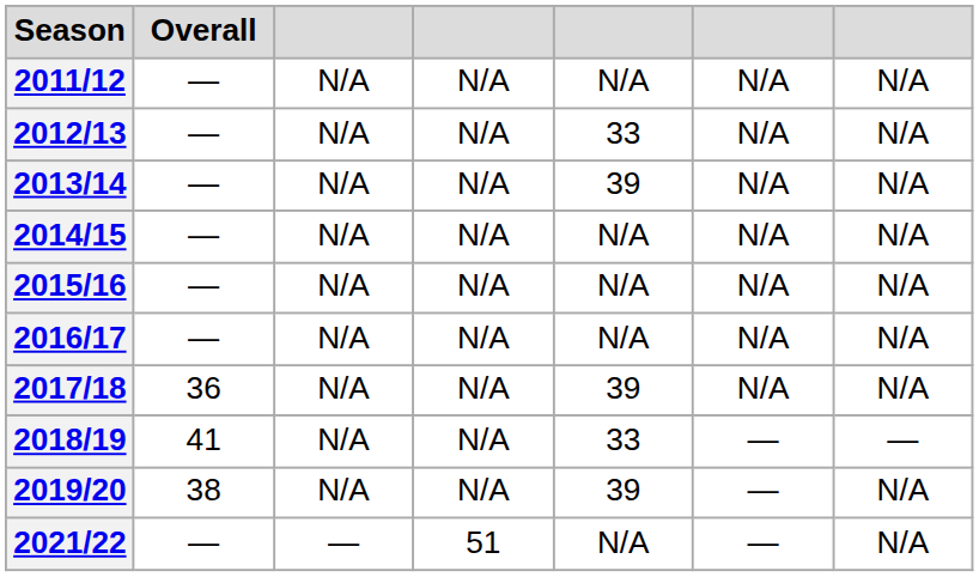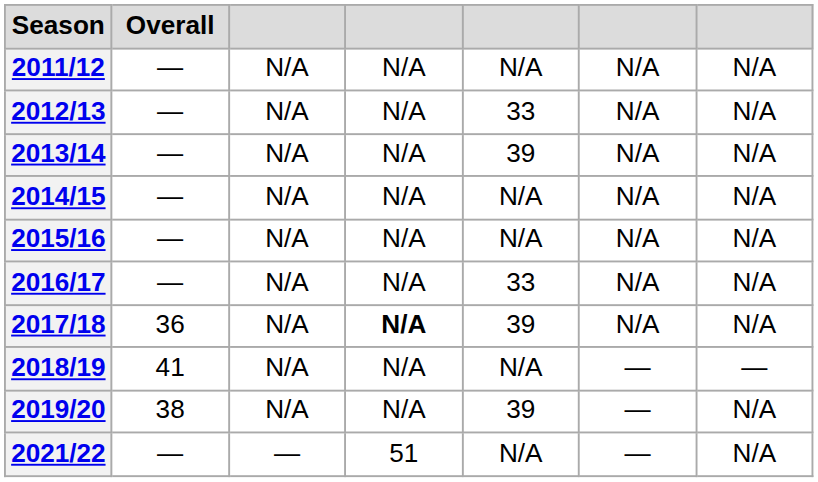 <table class="wikitable plainrowheaders" style="background:#fff; font-size:86%; line-height:16px; border:gray solid 1px; border-collapse:collapse;">
 <tr style="background:#ccc; text-align:center;">
 <th scope="col" style="background:#dcdcdc; width:45px;">Season</th>
 <th scope="col" style="background:#dcdcdc; width:55px;">Overall</th>
 <th scope="col" style="background:#dcdcdc; width:55px;"></th>
 <th scope="col" style="background:#dcdcdc; width:55px;"></th>
 <th scope="col" style="background:#dcdcdc; width:55px;"></th>
 <th scope="col" style="background:#dcdcdc; width:55px;"></th>
 <th scope="col" style="background:#dcdcdc; width:55px;"></th>
 </tr>
 <tr>
 <th scope=row align=center><a href='#'>2011/12</a></th>
 <td align=center>—</td>
 <td align=center>N/A</td>
 <td align=center>N/A</td>
 <td align=center>N/A</td>
 <td align=center>N/A</td>
 <td align=center>N/A</td>
 </tr>
 <tr>
 <th scope=row align=center><a href='#'>2012/13</a></th>
 <td align=center>—</td>
 <td align=center>N/A</td>
 <td align=center>N/A</td>
 <td align=center>33</td>
 <td align=center>N/A</td>
 <td align=center>N/A</td>
 </tr>
 <tr>
 <th scope=row align=center><a href='#'>2013/14</a></th>
 <td align=center>—</td>
 <td align=center>N/A</td>
 <td align=center>N/A</td>
 <td align=center>39</td>
 <td align=center>N/A</td>
 <td align=center>N/A</td>
 </tr>
 <tr>
 <th scope=row align=center><a href='#'>2014/15</a></th>
 <td align=center>—</td>
 <td align=center>N/A</td>
 <td align=center>N/A</td>
 <td align=center>N/A</td>
 <td align=center>N/A</td>
 <td align=center>N/A</td>
 </tr>
 <tr>
 <th scope=row align=center><a href='#'>2015/16</a></th>
 <td align=center>—</td>
 <td align=center>N/A</td>
 <td align=center>N/A</td>
 <td align=center>N/A</td>
 <td align=center>N/A</td>
 <td align=center>N/A</td>
 </tr>
 <tr>
 <th scope=row align=center><a href='#'>2016/17</a></th>
 <td align=center>—</td>
 <td align=center>N/A</td>
 <td align=center>N/A</td>
-<td align=center>N/A</td>
+<td align=center>33</td>
 <td align=center>N/A</td>
 <td align=center>N/A</td>
 </tr>
 <tr>
 <th scope=row align=center><a href='#'>2017/18</a></th>
 <td align=center>36</td>
 <td align=center>N/A</td>
-<td align=center>N/A</td>
+<td align=center><strong>N/A</strong></td>
 <td align=center>39</td>
 <td align=center>N/A</td>
 <td align=center>N/A</td>
 </tr>
 <tr>
 <th scope=row align=center><a href='#'>2018/19</a></th>
 <td align=center>41</td>
 <td align=center>N/A</td>
 <td align=center>N/A</td>
-<td align=center>33</td>
+<td align=center>N/A</td>
 <td align=center>—</td>
 <td align=center>—</td>
 </tr>
 <tr>
 <th scope=row align=center><a href='#'>2019/20</a></th>
 <td align=center>38</td>
 <td align=center>N/A</td>
 <td align=center>N/A</td>
 <td align=center>39</td>
 <td align=center>—</td>
 <td align=center>N/A</td>
 </tr>
 <tr>
 <th scope=row align=center><a href='#'>2021/22</a></th>
 <td align=center>—</td>
 <td align=center>—</td>
 <td align=center>51</td>
 <td align=center>N/A</td>
 <td align=center>—</td>
 <td align=center>N/A</td>
 </tr>
 </table>
